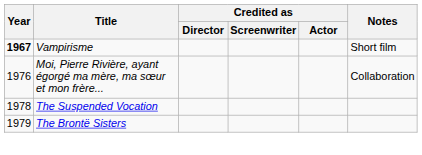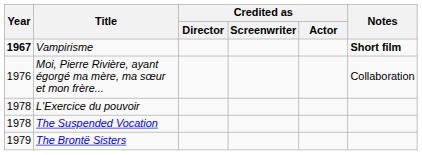 <table class="wikitable sortable">
 <tr>
 <th rowspan=2 width="33">Year</th>
 <th rowspan=2>Title</th>
 <th colspan=3>Credited as</th>
 <th rowspan=2>Notes</th>
 </tr>
 <tr>
 <th width=65>Director</th>
 <th width=65>Screenwriter</th>
 <th width=65>Actor</th>
 </tr>
 <tr>
 <td align="center"><strong>1967</strong></td>
 <td align="left"><em>Vampirisme</em></td>
 <td></td>
 <td></td>
 <td></td>
-<td>Short film</td>
+<td><strong>Short film</strong></td>
 </tr>
 <tr>
 <td align="center">1976</td>
 <td align="left"><em>Moi, Pierre Rivière, ayant égorgé ma mère, ma sœur et mon frère...</em></td>
 <td></td>
 <td></td>
 <td></td>
 <td>Collaboration</td>
+</tr>
+<tr>
+<td align="center">1978</td>
+<td align="left"><em>L'Exercice du pouvoir</em></td>
+<td></td>
+<td></td>
+<td></td>
+<td></td>
 </tr>
 <tr>
 <td align="center">1978</td>
 <td align="left"><em><a href='#'>The Suspended Vocation</a></em></td>
 <td></td>
 <td></td>
 <td></td>
 <td></td>
 </tr>
 <tr>
 <td align="center">1979</td>
 <td align="left"><em><a href='#'>The Brontë Sisters</a></em></td>
 <td></td>
 <td></td>
 <td></td>
 <td></td>
 </tr>
 </table>
